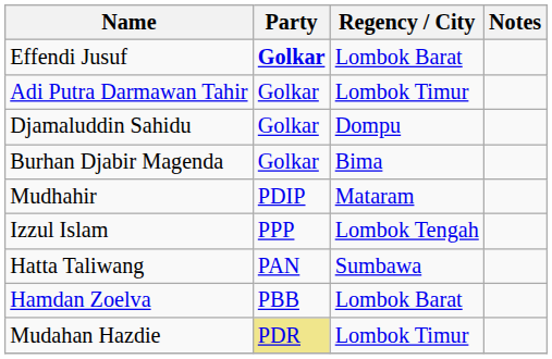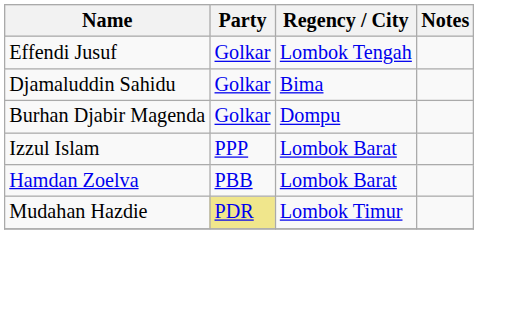 <table class="wikitable sortable" style="font-size: 100%;">
 <tr bgcolor="#cccccc">
 <th>Name</th>
 <th>Party</th>
 <th>Regency / City</th>
 <th>Notes</th>
 </tr>
 <tr>
 <td>Effendi Jusuf</td>
-<td><strong><a href='#'>Golkar</a></strong></td>
-<td><a href='#'>Lombok Barat</a></td>
-<td></td>
-</tr>
-<tr>
-<td><a href='#'>Adi Putra Darmawan Tahir</a></td>
 <td><a href='#'>Golkar</a></td>
-<td><a href='#'>Lombok Timur</a></td>
+<td><a href='#'>Lombok Tengah</a></td>
 <td></td>
 </tr>
 <tr>
 <td>Djamaluddin Sahidu</td>
 <td><a href='#'>Golkar</a></td>
-<td><a href='#'>Dompu</a></td>
+<td><a href='#'>Bima</a></td>
 <td></td>
 </tr>
 <tr>
 <td>Burhan Djabir Magenda</td>
 <td><a href='#'>Golkar</a></td>
-<td><a href='#'>Bima</a></td>
-<td></td>
-</tr>
-<tr>
-<td>Mudhahir</td>
-<td><a href='#'>PDIP</a></td>
-<td><a href='#'>Mataram</a></td>
+<td><a href='#'>Dompu</a></td>
 <td></td>
 </tr>
 <tr>
 <td>Izzul Islam</td>
 <td><a href='#'>PPP</a></td>
-<td><a href='#'>Lombok Tengah</a></td>
-<td></td>
-</tr>
-<tr>
-<td>Hatta Taliwang</td>
-<td><a href='#'>PAN</a></td>
-<td><a href='#'>Sumbawa</a></td>
+<td><a href='#'>Lombok Barat</a></td>
 <td></td>
 </tr>
 <tr>
 <td><a href='#'>Hamdan Zoelva</a></td>
 <td><a href='#'>PBB</a></td>
 <td><a href='#'>Lombok Barat</a></td>
 <td></td>
 </tr>
 <tr>
 <td>Mudahan Hazdie</td>
 <td style="background: khaki;"><a href='#'>PDR</a></td>
 <td><a href='#'>Lombok Timur</a></td>
 <td></td>
 </tr>
 <tr>
 </tr>
 </table>
